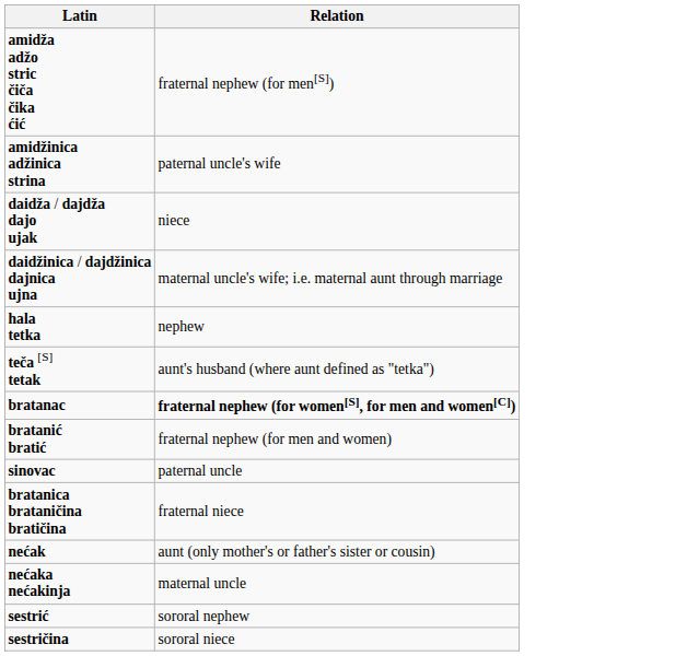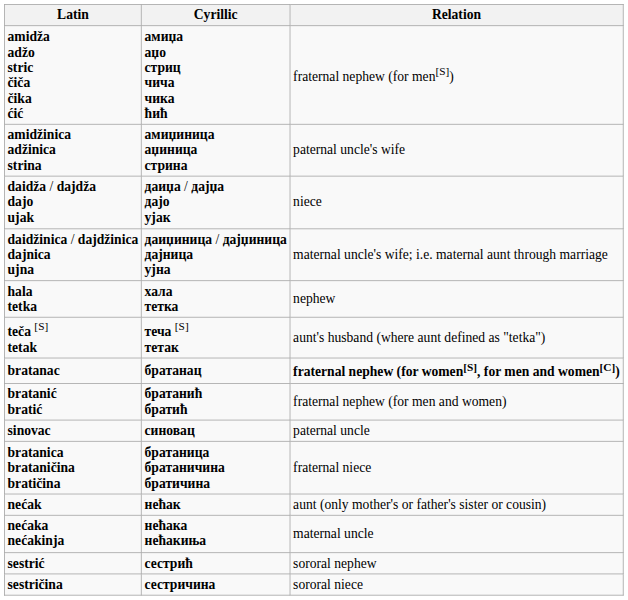 <table class="wikitable">
 <tr>
 <th>Latin</th>
+<th>Cyrillic</th>
 <th>Relation</th>
 </tr>
 <tr>
 <td><strong>amidža</strong><br><strong>adžo</strong><br><strong>stric</strong><br><strong>čiča</strong><br><strong>čika</strong><br><strong>ćić</strong></td>
+<td><strong>амиџа</strong><br><strong>аџо</strong><br><strong>стриц</strong><br><strong>чича</strong><br><strong>чика</strong><br><strong>ћић</strong></td>
 <td>fraternal nephew (for men<sup>[S]</sup>)</td>
 </tr>
 <tr>
 <td><strong>amidžinica</strong><br><strong>adžinica</strong><br><strong>strina</strong></td>
+<td><strong>амиџиница</strong><br><strong>аџиница</strong><br><strong>стрина</strong></td>
 <td>paternal uncle's wife</td>
 </tr>
 <tr>
 <td><strong>daidža</strong> / <strong>dajdža</strong><br><strong>dajo</strong><br><strong>ujak</strong></td>
+<td><strong>даиџа</strong> / <strong>дајџа</strong><br><strong>дајо</strong><br> <strong>ујак</strong></td>
 <td>niece</td>
 </tr>
 <tr>
 <td><strong>daidžinica</strong> / <strong>dajdžinica</strong><br><strong>dajnica</strong><br><strong>ujna</strong></td>
+<td><strong>даиџиница</strong> / <strong>дајџиница</strong><br><strong>дајница</strong><br><strong>ујна</strong></td>
 <td>maternal uncle's wife; i.e. maternal aunt through marriage</td>
 </tr>
 <tr>
 <td><strong>hala</strong><br> <strong>tetka</strong></td>
+<td><strong>хала</strong><br><strong>тетка</strong></td>
 <td>nephew</td>
 </tr>
 <tr>
 <td><strong>teča</strong> <sup>[S]</sup><br><strong>tetak</strong></td>
+<td><strong>теча</strong> <sup>[S]</sup><br> <strong>тетак</strong></td>
 <td>aunt's husband (where aunt defined as "tetka")</td>
 </tr>
 <tr>
 <td><strong>bratanac</strong></td>
+<td><strong>братанац</strong></td>
 <td><strong>fraternal nephew (for women<sup>[S]</sup>, for men and women<sup>[C]</sup>)</strong></td>
 </tr>
 <tr>
 <td><strong>bratanić</strong><br><strong>bratić</strong></td>
+<td><strong>братанић</strong><br><strong>братић</strong></td>
 <td>fraternal nephew (for men and women)</td>
 </tr>
 <tr>
 <td><strong>sinovac</strong></td>
+<td><strong>синовац</strong></td>
 <td>paternal uncle</td>
 </tr>
 <tr>
 <td><strong>bratanica</strong><br><strong>brataničina</strong><br><strong>bratičina</strong></td>
+<td><strong>братаница</strong><br><strong>братаничина</strong><br><strong>братичина</strong></td>
 <td>fraternal niece</td>
 </tr>
 <tr>
 <td><strong>nećak</strong></td>
+<td><strong>нећак</strong></td>
 <td>aunt (only mother's or father's sister or cousin)</td>
 </tr>
 <tr>
 <td><strong>nećaka</strong><br><strong>nećakinja</strong></td>
+<td><strong>нећака</strong><br><strong>нећакиња</strong></td>
 <td>maternal uncle</td>
 </tr>
 <tr>
 <td><strong>sestrić</strong></td>
+<td><strong>сестрић</strong></td>
 <td>sororal nephew</td>
 </tr>
 <tr>
 <td><strong>sestričina</strong></td>
+<td><strong>сестричина</strong></td>
 <td>sororal niece</td>
 </tr>
 </table>
